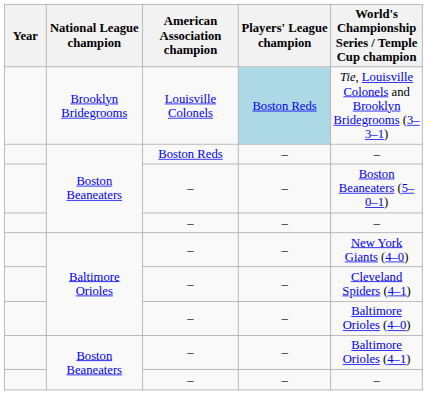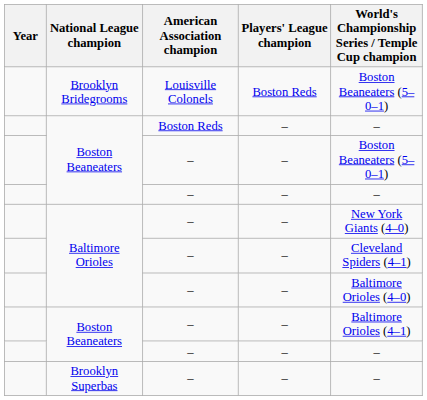 <table class="wikitable" width="85%" style="text-align:center;">
 <tr>
 <th width="10%">Year</th>
 <th width="23%">National League champion</th>
 <th width="23%">American Association champion</th>
 <th width="22%">Players' League champion</th>
 <th width="22%">World's Championship Series / Temple Cup champion</th>
 </tr>
 <tr>
 <td></td>
 <td><a href='#'>Brooklyn Bridegrooms</a></td>
 <td><a href='#'>Louisville Colonels</a></td>
-<td style="background: lightblue;"><a href='#'>Boston Reds</a></td>
-<td><em>Tie</em>, <a href='#'>Louisville Colonels</a> and <a href='#'>Brooklyn Bridegrooms</a> (<a href='#'>3–3–1</a>)</td>
+<td><a href='#'>Boston Reds</a></td>
+<td><a href='#'>Boston Beaneaters</a> (<a href='#'>5–0–1</a>)</td>
 </tr>
 <tr>
 <td></td>
 <td rowspan="3"><a href='#'>Boston Beaneaters</a></td>
 <td><a href='#'>Boston Reds</a></td>
 <td>–</td>
 <td>–</td>
 </tr>
 <tr>
 <td></td>
 <td>–</td>
 <td>–</td>
 <td><a href='#'>Boston Beaneaters</a> (<a href='#'>5–0–1</a>)</td>
 </tr>
 <tr>
 <td></td>
 <td>–</td>
 <td>–</td>
 <td>–</td>
 </tr>
 <tr>
 <td></td>
 <td rowspan="3"><a href='#'>Baltimore Orioles</a></td>
 <td>–</td>
 <td>–</td>
 <td><a href='#'>New York Giants</a> (<a href='#'>4–0</a>)</td>
 </tr>
 <tr>
 <td></td>
 <td>–</td>
 <td>–</td>
 <td><a href='#'>Cleveland Spiders</a> (<a href='#'>4–1</a>)</td>
 </tr>
 <tr>
 <td></td>
 <td>–</td>
 <td>–</td>
 <td><a href='#'>Baltimore Orioles</a> (<a href='#'>4–0</a>)</td>
 </tr>
 <tr>
 <td></td>
 <td rowspan="2"><a href='#'>Boston Beaneaters</a></td>
 <td>–</td>
 <td>–</td>
 <td><a href='#'>Baltimore Orioles</a> (<a href='#'>4–1</a>)</td>
 </tr>
 <tr>
 <td></td>
 <td>–</td>
 <td>–</td>
 <td>–</td>
 </tr>
+<tr>
+<td></td>
+<td><a href='#'>Brooklyn Superbas</a></td>
+<td>–</td>
+<td>–</td>
+<td>–</td>
+</tr>
 </table>
